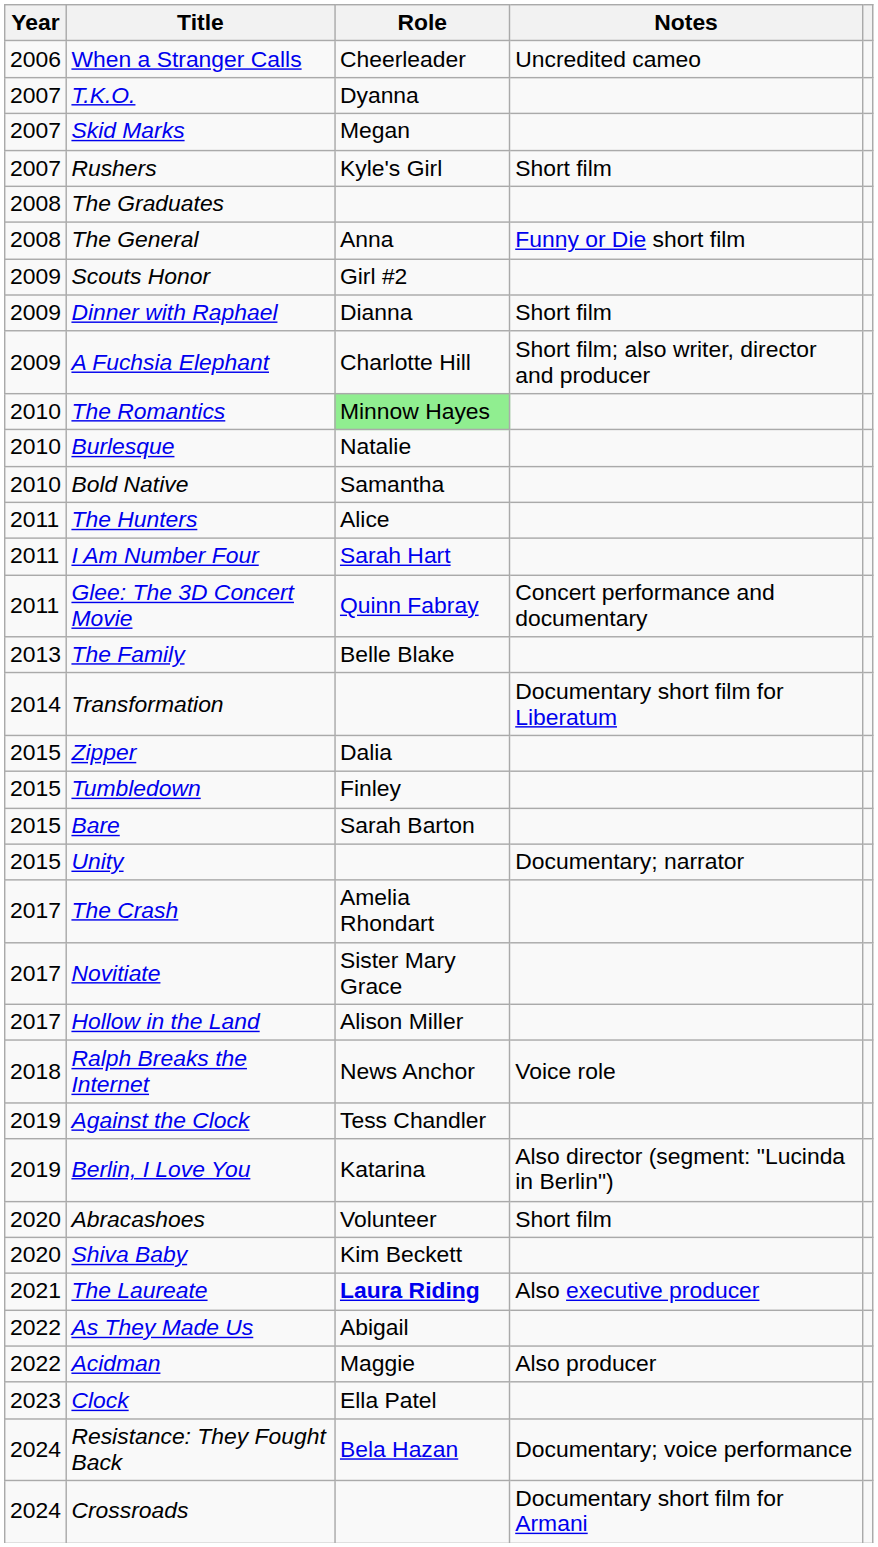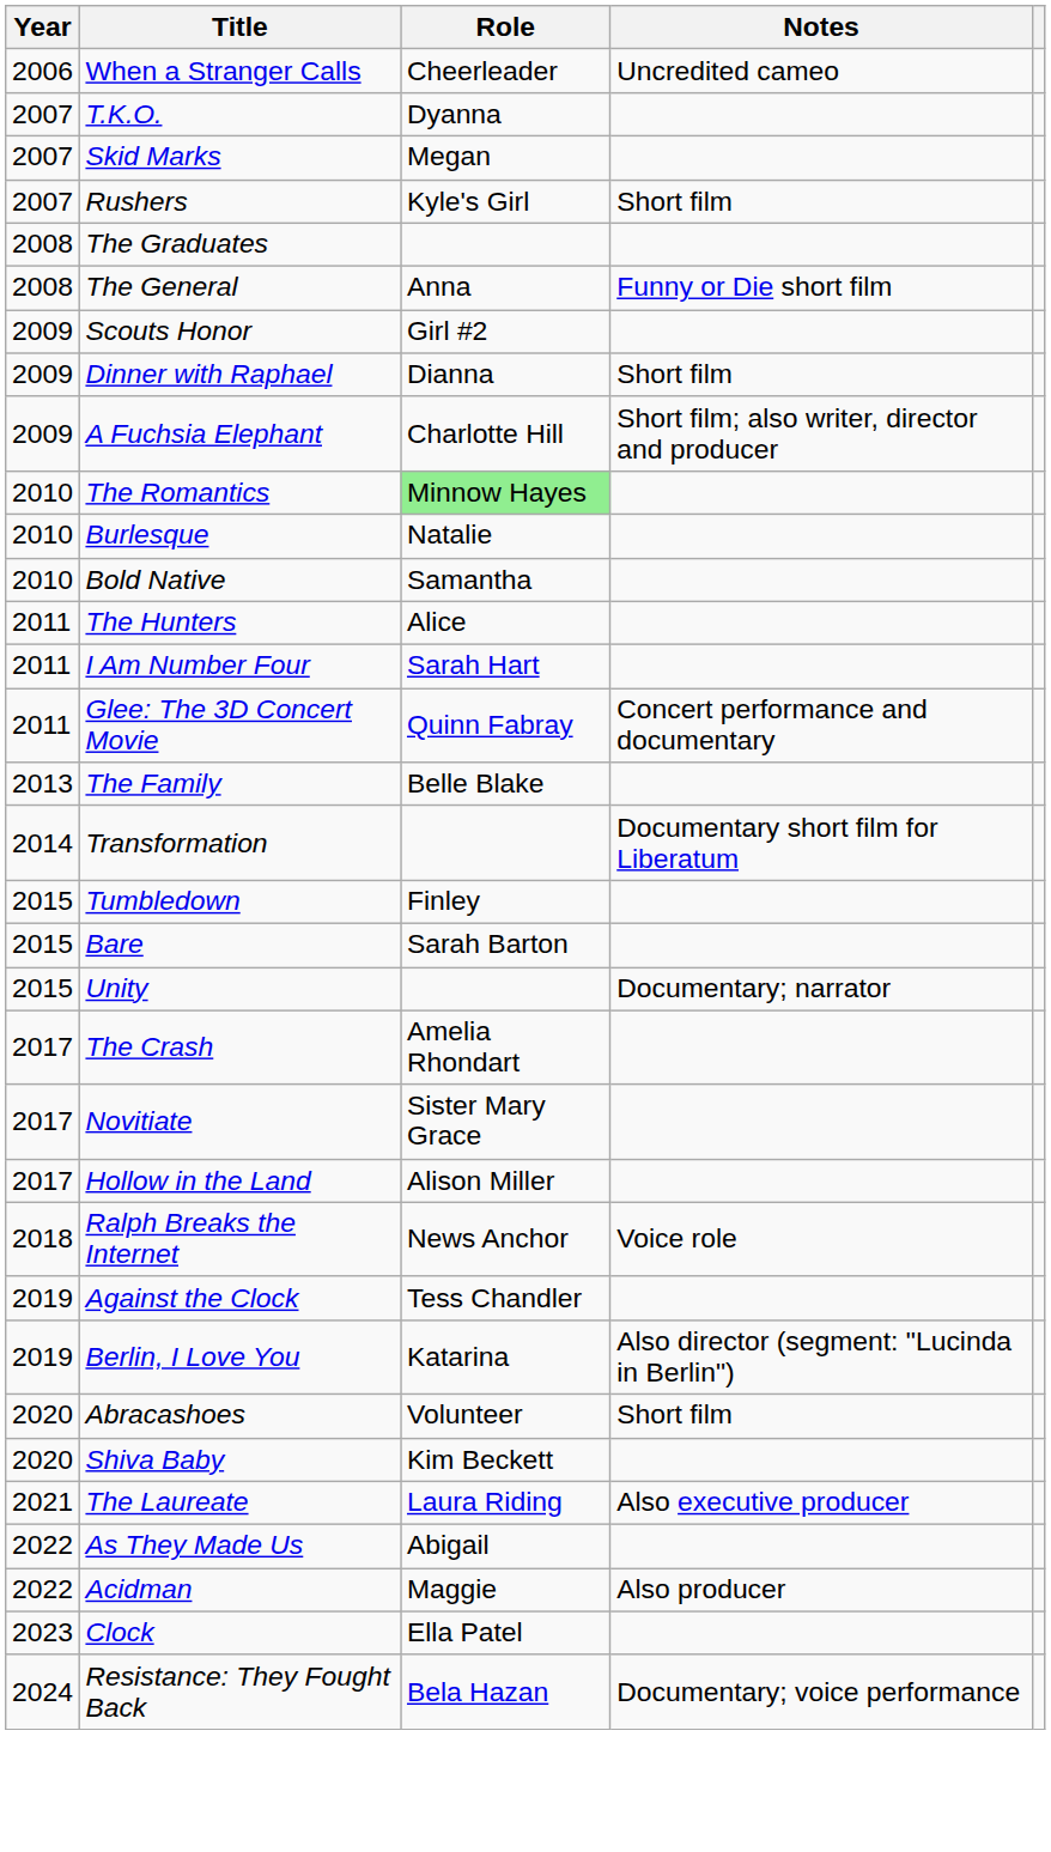 <table class="wikitable sortable">
 <tr>
 <th>Year</th>
 <th>Title</th>
 <th>Role</th>
 <th class="unsortable">Notes</th>
 <th class="unsortable"></th>
 </tr>
 <tr>
 <td>2006</td>
 <td><em><a href='#'></em>When a Stranger Calls<em></a></em></td>
 <td>Cheerleader</td>
 <td>Uncredited cameo</td>
 <td align="center"></td>
 </tr>
 <tr>
 <td>2007</td>
 <td><em><a href='#'>T.K.O.</a></em></td>
 <td>Dyanna</td>
 <td></td>
 <td align="center"></td>
 </tr>
 <tr>
 <td>2007</td>
 <td><em><a href='#'>Skid Marks</a></em></td>
 <td>Megan</td>
 <td></td>
 <td align="center"></td>
 </tr>
 <tr>
 <td>2007</td>
 <td><em>Rushers</em></td>
 <td>Kyle's Girl</td>
 <td>Short film</td>
 <td align="center"></td>
 </tr>
 <tr>
 <td>2008</td>
 <td><em>The Graduates</em></td>
 <td></td>
 <td></td>
 <td align="center"></td>
 </tr>
 <tr>
 <td>2008</td>
 <td><em>The General</em></td>
 <td>Anna</td>
 <td><a href='#'>Funny or Die</a> short film</td>
 <td align="center"></td>
 </tr>
 <tr>
 <td>2009</td>
 <td><em>Scouts Honor</em></td>
 <td>Girl #2</td>
 <td></td>
 <td align="center"></td>
 </tr>
 <tr>
 <td>2009</td>
 <td><em><a href='#'>Dinner with Raphael</a></em></td>
 <td>Dianna</td>
 <td>Short film</td>
 <td align="center"></td>
 </tr>
 <tr>
 <td>2009</td>
 <td><em><a href='#'>A Fuchsia Elephant</a></em></td>
 <td>Charlotte Hill</td>
 <td>Short film; also writer, director and producer</td>
 <td align="center"></td>
 </tr>
 <tr>
 <td>2010</td>
 <td><em><a href='#'>The Romantics</a></em></td>
 <td style="background: lightgreen;">Minnow Hayes</td>
 <td></td>
 <td align="center"></td>
 </tr>
 <tr>
 <td>2010</td>
 <td><em><a href='#'>Burlesque</a></em></td>
 <td>Natalie</td>
 <td></td>
 <td align="center"></td>
 </tr>
 <tr>
 <td>2010</td>
 <td><em>Bold Native</em></td>
 <td>Samantha</td>
 <td></td>
 <td align="center"></td>
 </tr>
 <tr>
 <td>2011</td>
 <td><em><a href='#'>The Hunters</a></em></td>
 <td>Alice</td>
 <td></td>
 <td align="center"></td>
 </tr>
 <tr>
 <td>2011</td>
 <td><em><a href='#'>I Am Number Four</a></em></td>
 <td><a href='#'>Sarah Hart</a></td>
 <td></td>
 <td align="center"></td>
 </tr>
 <tr>
 <td>2011</td>
 <td><em><a href='#'>Glee: The 3D Concert Movie</a></em></td>
 <td><a href='#'>Quinn Fabray</a></td>
 <td>Concert performance and documentary</td>
 <td align="center"></td>
 </tr>
 <tr>
 <td>2013</td>
 <td><em><a href='#'>The Family</a></em></td>
 <td>Belle Blake</td>
 <td></td>
 <td align="center"></td>
 </tr>
 <tr>
 <td>2014</td>
 <td><em>Transformation</em></td>
 <td></td>
 <td>Documentary short film for <a href='#'>Liberatum</a></td>
 <td align="center"></td>
 </tr>
 <tr>
 <td>2015</td>
-<td><em><a href='#'>Zipper</a></em></td>
-<td>Dalia</td>
-<td></td>
-<td align="center"></td>
-</tr>
-<tr>
-<td>2015</td>
 <td><em><a href='#'>Tumbledown</a></em></td>
 <td>Finley</td>
 <td></td>
 <td align="center"></td>
 </tr>
 <tr>
 <td>2015</td>
 <td><em><a href='#'>Bare</a></em></td>
 <td>Sarah Barton</td>
 <td></td>
 <td align="center"></td>
 </tr>
 <tr>
 <td>2015</td>
 <td><em><a href='#'>Unity</a></em></td>
 <td></td>
 <td>Documentary; narrator</td>
 <td align="center"></td>
 </tr>
 <tr>
 <td>2017</td>
 <td><em><a href='#'>The Crash</a></em></td>
 <td>Amelia Rhondart</td>
 <td></td>
 <td align="center"></td>
 </tr>
 <tr>
 <td>2017</td>
 <td><em><a href='#'>Novitiate</a></em></td>
 <td>Sister Mary Grace</td>
 <td></td>
 <td align="center"></td>
 </tr>
 <tr>
 <td>2017</td>
 <td><em><a href='#'>Hollow in the Land</a></em></td>
 <td>Alison Miller</td>
 <td></td>
 <td align="center"></td>
 </tr>
 <tr>
 <td>2018</td>
 <td><em><a href='#'>Ralph Breaks the Internet</a></em></td>
 <td>News Anchor</td>
 <td>Voice role</td>
 <td align="center"></td>
 </tr>
 <tr>
 <td>2019</td>
 <td><em><a href='#'>Against the Clock</a></em></td>
 <td>Tess Chandler</td>
 <td></td>
 <td align="center"></td>
 </tr>
 <tr>
 <td>2019</td>
 <td><em><a href='#'>Berlin, I Love You</a></em></td>
 <td>Katarina</td>
 <td>Also director (segment: "Lucinda in Berlin")</td>
 <td align="center"></td>
 </tr>
 <tr>
 <td>2020</td>
 <td><em>Abracashoes</em></td>
 <td>Volunteer</td>
 <td>Short film</td>
 <td align="center"></td>
 </tr>
 <tr>
 <td>2020</td>
 <td><em><a href='#'>Shiva Baby</a></em></td>
 <td>Kim Beckett</td>
 <td></td>
 <td align="center"></td>
 </tr>
 <tr>
 <td>2021</td>
 <td><em><a href='#'>The Laureate</a></em></td>
-<td><strong><a href='#'>Laura Riding</a></strong></td>
+<td><a href='#'>Laura Riding</a></td>
 <td>Also <a href='#'>executive producer</a></td>
 <td align="center"></td>
 </tr>
 <tr>
 <td>2022</td>
 <td><em><a href='#'>As They Made Us</a></em></td>
 <td>Abigail</td>
 <td></td>
 <td align="center"></td>
 </tr>
 <tr>
 <td>2022</td>
 <td><em><a href='#'>Acidman</a></em></td>
 <td>Maggie</td>
 <td>Also producer</td>
 <td align="center"><br></td>
 </tr>
 <tr>
 <td>2023</td>
 <td><em><a href='#'>Clock</a></em></td>
 <td>Ella Patel</td>
 <td></td>
 <td></td>
 </tr>
 <tr>
 <td>2024</td>
 <td><em>Resistance: They Fought Back</em></td>
 <td><a href='#'>Bela Hazan</a></td>
 <td>Documentary; voice performance</td>
 <td></td>
 </tr>
-<tr>
-<td>2024</td>
-<td><em>Crossroads</em></td>
-<td></td>
-<td>Documentary short film for <a href='#'>Armani</a></td>
-<td></td>
-</tr>
 </table>
